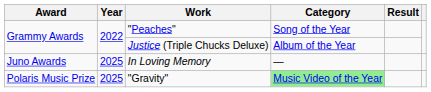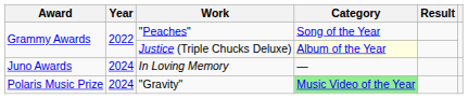 <table class="wikitable sortable plainrowheaders">
 <tr>
 <th scope="col">Award</th>
 <th scope="col">Year</th>
 <th scope="col">Work</th>
 <th scope="col">Category</th>
 <th scope="col">Result</th>
 <th scope="col" class="unsortable"></th>
 </tr>
 <tr>
 <td rowspan="2"><a href='#'>Grammy Awards</a></td>
 <td rowspan="2"><a href='#'>2022</a></td>
 <td>"<a href='#'>Peaches</a>"</td>
 <td><a href='#'>Song of the Year</a></td>
 <td></td>
 <td rowspan="2"></td>
 </tr>
 <tr>
 <td><em><a href='#'>Justice</a></em> (Triple Chucks Deluxe)</td>
-<td><a href='#'>Album of the Year</a></td>
+<td style="background: lightyellow;"><a href='#'>Album of the Year</a></td>
 <td></td>
 </tr>
 <tr>
 <td><a href='#'>Juno Awards</a></td>
-<td><a href='#'>2025</a></td>
+<td><a href='#'>2024</a></td>
 <td><em>In Loving Memory</em></td>
 <td>—</td>
 <td></td>
 <td></td>
 </tr>
 <tr>
 <td><a href='#'>Polaris Music Prize</a></td>
-<td><a href='#'>2025</a></td>
+<td><a href='#'>2024</a></td>
 <td>"Gravity"</td>
 <td style="background: lightgreen;"><a href='#'>Music Video of the Year</a></td>
 <td></td>
 <td></td>
 </tr>
 </table>
